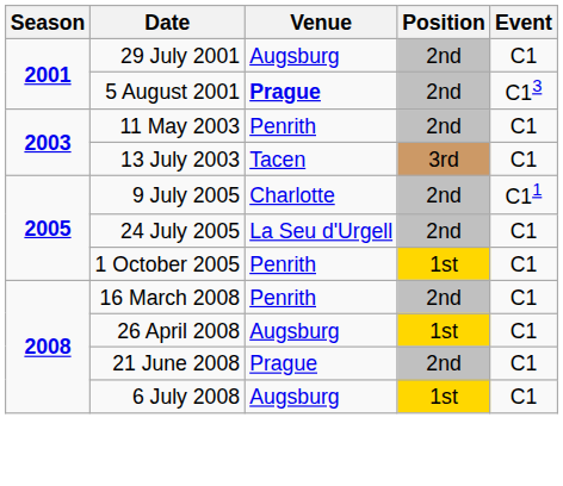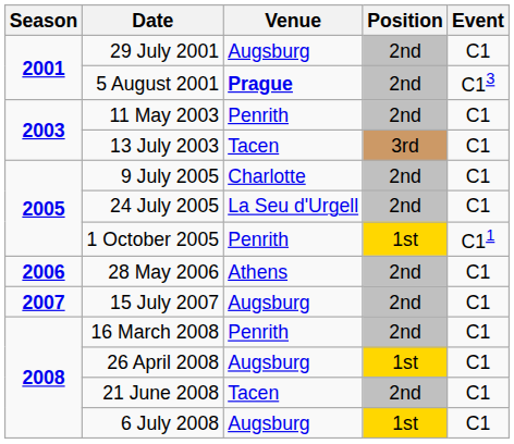 <table class="wikitable" style="text-align:center; font-size:95%;">
 <tr>
 <th>Season</th>
 <th>Date</th>
 <th>Venue</th>
 <th>Position</th>
 <th>Event</th>
 </tr>
 <tr>
 <td rowspan=2><strong><a href='#'>2001</a></strong></td>
 <td align=right>29 July 2001</td>
 <td align=left><a href='#'>Augsburg</a></td>
 <td bgcolor=silver>2nd</td>
 <td>C1</td>
 </tr>
 <tr>
 <td align=right>5 August 2001</td>
 <td align=left><strong><a href='#'>Prague</a></strong></td>
 <td bgcolor=silver>2nd</td>
 <td>C1<sup><a href='#'>3</a></sup></td>
 </tr>
 <tr>
 <td rowspan=2><strong><a href='#'>2003</a></strong></td>
 <td align=right>11 May 2003</td>
 <td align=left><a href='#'>Penrith</a></td>
 <td bgcolor=silver>2nd</td>
 <td>C1</td>
 </tr>
 <tr>
 <td align=right>13 July 2003</td>
 <td align=left><a href='#'>Tacen</a></td>
 <td bgcolor=cc9966>3rd</td>
 <td>C1</td>
 </tr>
 <tr>
 <td rowspan=3><strong><a href='#'>2005</a></strong></td>
 <td align=right>9 July 2005</td>
 <td align=left><a href='#'>Charlotte</a></td>
 <td bgcolor=silver>2nd</td>
-<td>C1<sup><a href='#'>1</a></sup></td>
+<td>C1</td>
 </tr>
 <tr>
 <td align=right>24 July 2005</td>
 <td align=left><a href='#'>La Seu d'Urgell</a></td>
 <td bgcolor=silver>2nd</td>
 <td>C1</td>
 </tr>
 <tr>
 <td align=right>1 October 2005</td>
 <td align=left><a href='#'>Penrith</a></td>
 <td bgcolor=gold>1st</td>
+<td>C1<sup><a href='#'>1</a></sup></td>
+</tr>
+<tr>
+<td><strong><a href='#'>2006</a></strong></td>
+<td align=right>28 May 2006</td>
+<td align=left><a href='#'>Athens</a></td>
+<td bgcolor=silver>2nd</td>
+<td>C1</td>
+</tr>
+<tr>
+<td><strong><a href='#'>2007</a></strong></td>
+<td align=right>15 July 2007</td>
+<td align=left><a href='#'>Augsburg</a></td>
+<td bgcolor=silver>2nd</td>
 <td>C1</td>
 </tr>
 <tr>
 <td rowspan=4><strong><a href='#'>2008</a></strong></td>
 <td align=right>16 March 2008</td>
 <td align=left><a href='#'>Penrith</a></td>
 <td bgcolor=silver>2nd</td>
 <td>C1</td>
 </tr>
 <tr>
 <td align=right>26 April 2008</td>
 <td align=left><a href='#'>Augsburg</a></td>
 <td bgcolor=gold>1st</td>
 <td>C1</td>
 </tr>
 <tr>
 <td align=right>21 June 2008</td>
-<td align=left><a href='#'>Prague</a></td>
+<td align=left><a href='#'>Tacen</a></td>
 <td bgcolor=silver>2nd</td>
 <td>C1</td>
 </tr>
 <tr>
 <td align=right>6 July 2008</td>
 <td align=left><a href='#'>Augsburg</a></td>
 <td bgcolor=gold>1st</td>
 <td>C1</td>
 </tr>
 </table>
